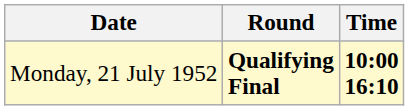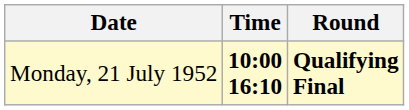 <table class="wikitable">
 <tr>
 <th>Date</th>
+<th>Time</th>
 <th>Round</th>
-<th>Time</th>
 </tr>
 <tr style=background:lemonchiffon>
 <td>Monday, 21 July 1952</td>
+<td><strong>10:00</strong><br><strong>16:10</strong></td>
 <td><strong>Qualifying</strong><br><strong>Final</strong></td>
-<td><strong>10:00</strong><br><strong>16:10</strong></td>
 </tr>
 </table>
